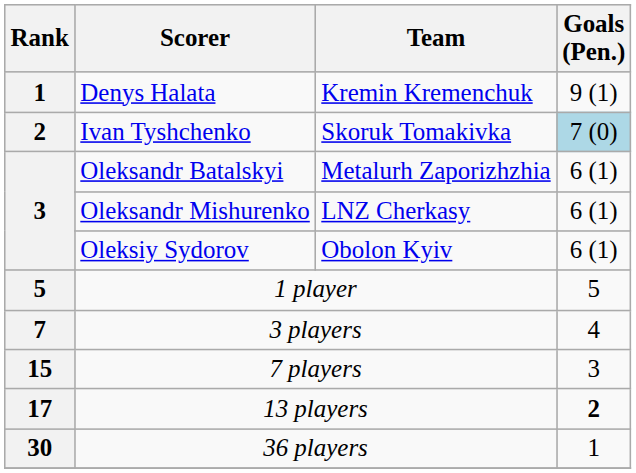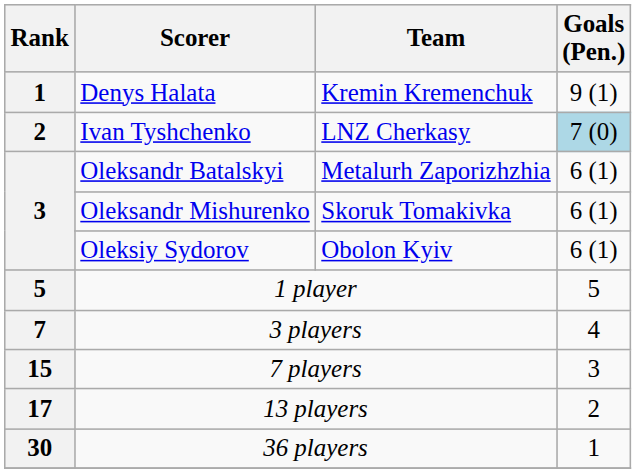 <table class="wikitable">
 <tr>
 <th>Rank</th>
 <th>Scorer</th>
 <th>Team</th>
 <th>Goals<br>(Pen.)</th>
 </tr>
 <tr>
 <th align=center rowspan=1>1</th>
 <td> <a href='#'>Denys Halata</a></td>
 <td><a href='#'>Kremin Kremenchuk</a></td>
 <td align=center>9 (1)</td>
 </tr>
 <tr>
 <th align=center rowspan=1>2</th>
 <td> <a href='#'>Ivan Tyshchenko</a></td>
-<td><a href='#'>Skoruk Tomakivka</a></td>
+<td><a href='#'>LNZ Cherkasy</a></td>
 <td align=center style="background: lightblue;">7 (0)</td>
 </tr>
 <tr>
 <th align=center rowspan=3>3</th>
 <td> <a href='#'>Oleksandr Batalskyi</a></td>
 <td><a href='#'>Metalurh Zaporizhzhia</a></td>
 <td align=center>6 (1)</td>
 </tr>
 <tr>
 <td> <a href='#'>Oleksandr Mishurenko</a></td>
-<td><a href='#'>LNZ Cherkasy</a></td>
+<td><a href='#'>Skoruk Tomakivka</a></td>
 <td align=center>6 (1)</td>
 </tr>
 <tr>
 <td> <a href='#'>Oleksiy Sydorov</a></td>
 <td><a href='#'>Obolon Kyiv</a></td>
 <td align=center>6 (1)</td>
 </tr>
 <tr>
 <th align=center>5</th>
 <td colspan=2 align=center><em>1 player</em></td>
 <td align=center>5</td>
 </tr>
 <tr>
 <th align=center>7</th>
 <td colspan=2 align=center><em>3 players</em></td>
 <td align=center>4</td>
 </tr>
 <tr>
 <th align=center>15</th>
 <td colspan=2 align=center><em>7 players</em></td>
 <td align=center>3</td>
 </tr>
 <tr>
 <th align=center>17</th>
 <td colspan=2 align=center><em>13 players</em></td>
-<td align=center><strong>2</strong></td>
+<td align=center>2</td>
 </tr>
 <tr>
 <th align=center>30</th>
 <td colspan=2 align=center><em>36 players</em></td>
 <td align=center>1</td>
 </tr>
 <tr>
 </tr>
 </table>
